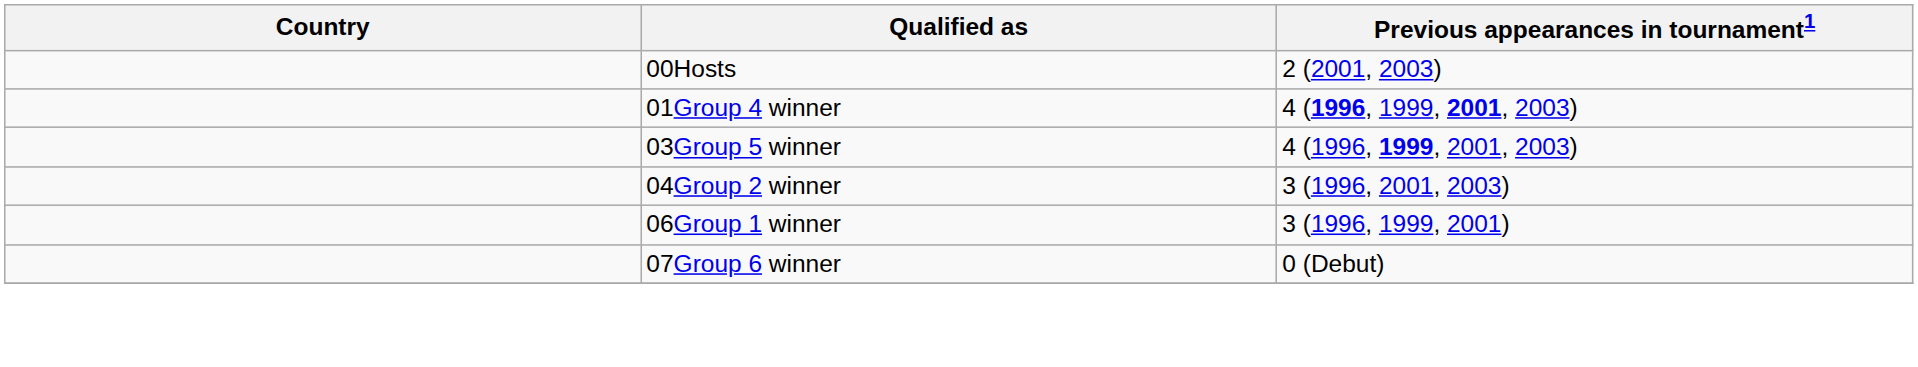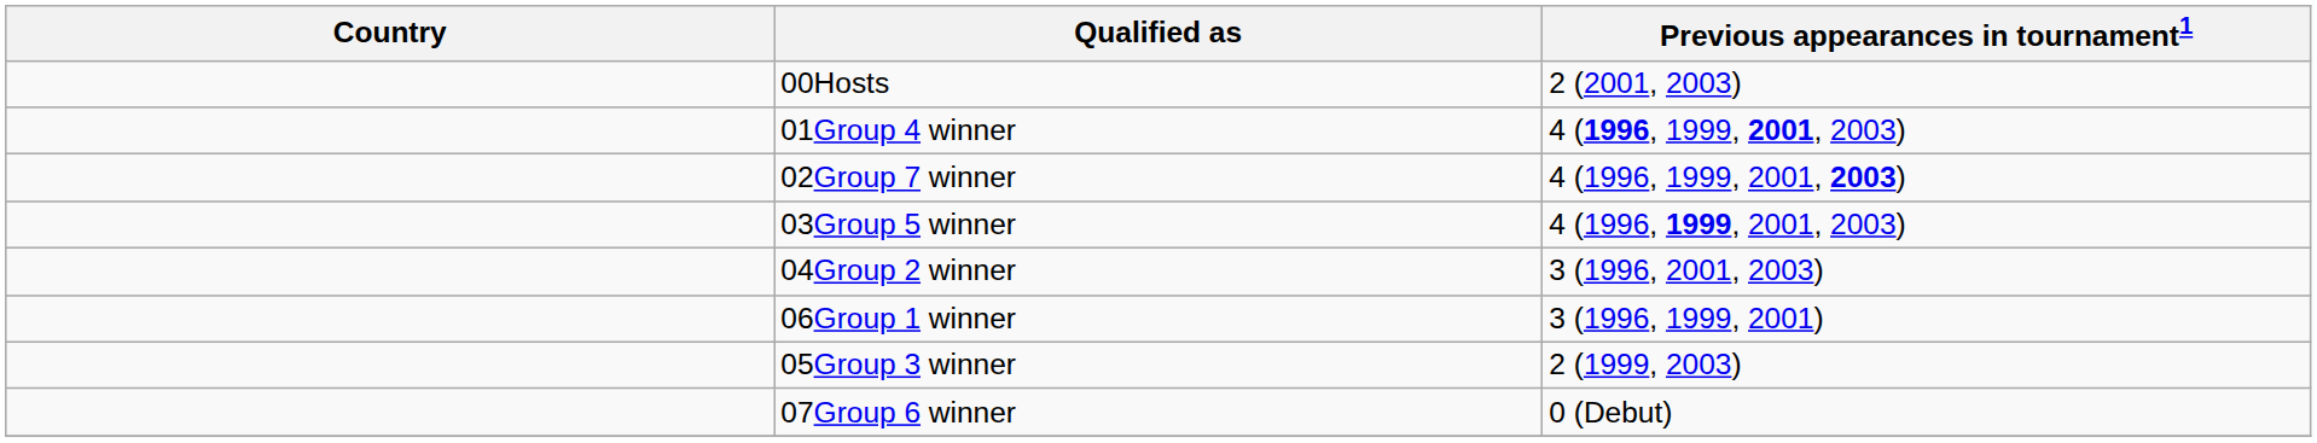 <table class="wikitable sortable">
 <tr>
 <th width=17%>Country</th>
 <th width=17%>Qualified as</th>
 <th width=17%>Previous appearances in tournament<sup><strong><a href='#'>1</a></strong></sup></th>
 </tr>
 <tr>
 <td></td>
 <td><span>00</span>Hosts</td>
 <td>2 (<a href='#'>2001</a>, <a href='#'>2003</a>)</td>
 </tr>
 <tr>
 <td></td>
 <td><span>01</span><a href='#'>Group 4</a> winner</td>
 <td>4 (<strong><a href='#'>1996</a></strong>, <a href='#'>1999</a>, <strong><a href='#'>2001</a></strong>, <a href='#'>2003</a>)</td>
 </tr>
 <tr>
 <td></td>
+<td><span>02</span><a href='#'>Group 7</a> winner</td>
+<td>4 (<a href='#'>1996</a>, <a href='#'>1999</a>, <a href='#'>2001</a>, <strong><a href='#'>2003</a></strong>)</td>
+</tr>
+<tr>
+<td></td>
 <td><span>03</span><a href='#'>Group 5</a> winner</td>
 <td>4 (<a href='#'>1996</a>, <strong><a href='#'>1999</a></strong>, <a href='#'>2001</a>, <a href='#'>2003</a>)</td>
 </tr>
 <tr>
 <td></td>
 <td><span>04</span><a href='#'>Group 2</a> winner</td>
 <td>3 (<a href='#'>1996</a>, <a href='#'>2001</a>, <a href='#'>2003</a>)</td>
 </tr>
 <tr>
 <td></td>
 <td><span>06</span><a href='#'>Group 1</a> winner</td>
 <td>3 (<a href='#'>1996</a>, <a href='#'>1999</a>, <a href='#'>2001</a>)</td>
 </tr>
 <tr>
 <td></td>
+<td><span>05</span><a href='#'>Group 3</a> winner</td>
+<td>2 (<a href='#'>1999</a>, <a href='#'>2003</a>)</td>
+</tr>
+<tr>
+<td></td>
 <td><span>07</span><a href='#'>Group 6</a> winner</td>
 <td>0 (Debut)</td>
 </tr>
 <tr>
 </tr>
 </table>
